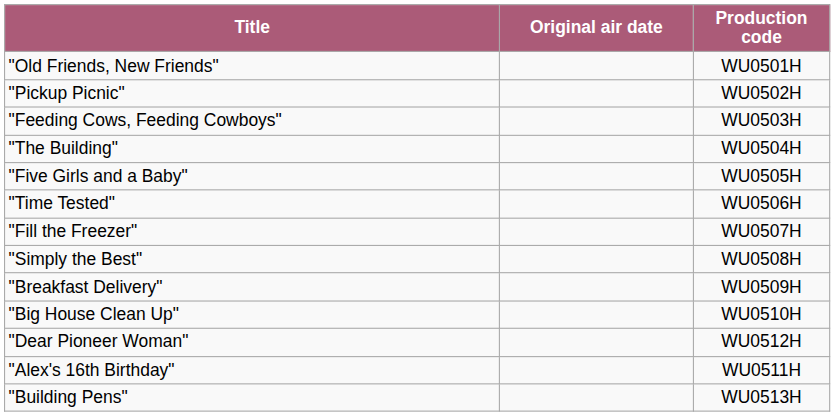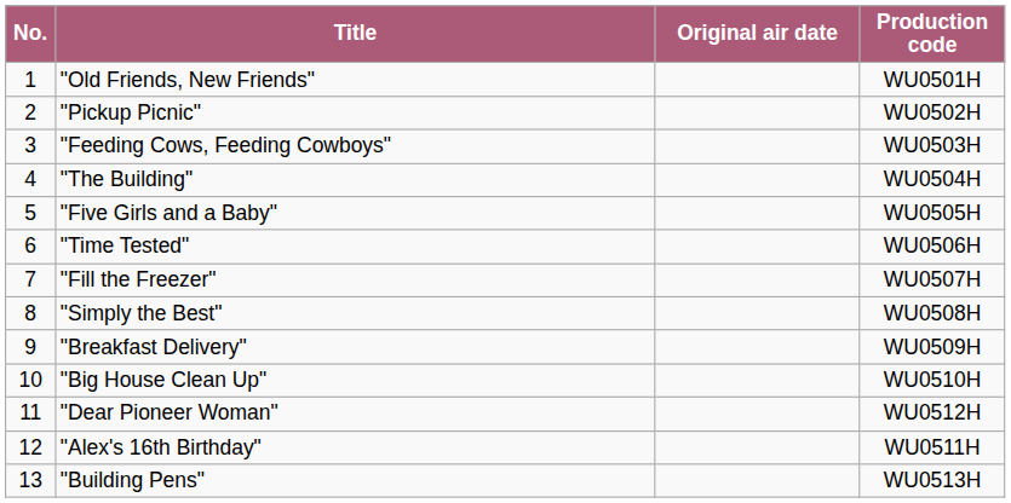 <table class="wikitable plainrowheaders" style="width:60%;">
 <tr>
+<th style="background-color: #ab5b78; color: #FFFFFF;" width=5%>No.</th>
 <th style="background-color: #ab5b78; color: #FFFFFF;" width=60%>Title</th>
 <th style="background-color: #ab5b78; color: #FFFFFF;">Original air date</th>
 <th style="background-color: #ab5b78; color: #FFFFFF;">Production<br>code</th>
 </tr>
 <tr>
+<td align=center>1</td>
 <td>"Old Friends, New Friends"</td>
 <td align=center></td>
 <td align=center>WU0501H</td>
 </tr>
 <tr>
+<td align=center>2</td>
 <td>"Pickup Picnic"</td>
 <td align=center></td>
 <td align=center>WU0502H</td>
 </tr>
 <tr>
+<td align=center>3</td>
 <td>"Feeding Cows, Feeding Cowboys"</td>
 <td align=center></td>
 <td align=center>WU0503H</td>
 </tr>
 <tr>
+<td align=center>4</td>
 <td>"The Building"</td>
 <td align=center></td>
 <td align=center>WU0504H</td>
 </tr>
 <tr>
+<td align=center>5</td>
 <td>"Five Girls and a Baby"</td>
 <td align=center></td>
 <td align=center>WU0505H</td>
 </tr>
 <tr>
+<td align=center>6</td>
 <td>"Time Tested"</td>
 <td align=center></td>
 <td align=center>WU0506H</td>
 </tr>
 <tr>
+<td align=center>7</td>
 <td>"Fill the Freezer"</td>
 <td align=center></td>
 <td align=center>WU0507H</td>
 </tr>
 <tr>
+<td align=center>8</td>
 <td>"Simply the Best"</td>
 <td align=center></td>
 <td align=center>WU0508H</td>
 </tr>
 <tr>
+<td align=center>9</td>
 <td>"Breakfast Delivery"</td>
 <td align=center></td>
 <td align=center>WU0509H</td>
 </tr>
 <tr>
+<td align=center>10</td>
 <td>"Big House Clean Up"</td>
 <td align=center></td>
 <td align=center>WU0510H</td>
 </tr>
 <tr>
+<td align=center>11</td>
 <td>"Dear Pioneer Woman"</td>
 <td align=center></td>
 <td align=center>WU0512H</td>
 </tr>
 <tr>
+<td align=center>12</td>
 <td>"Alex's 16th Birthday"</td>
 <td align=center></td>
 <td align=center>WU0511H</td>
 </tr>
 <tr>
+<td align=center>13</td>
 <td>"Building Pens"</td>
 <td align=center></td>
 <td align=center>WU0513H</td>
 </tr>
 </table>
